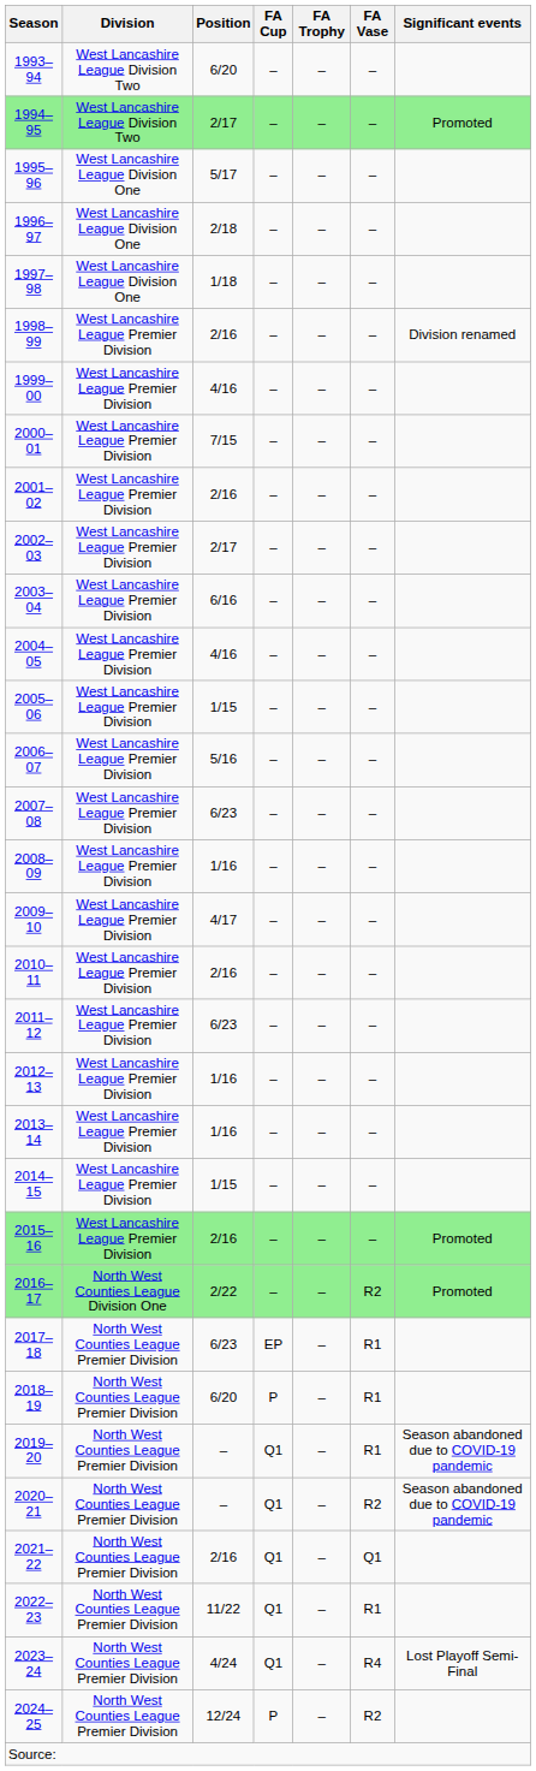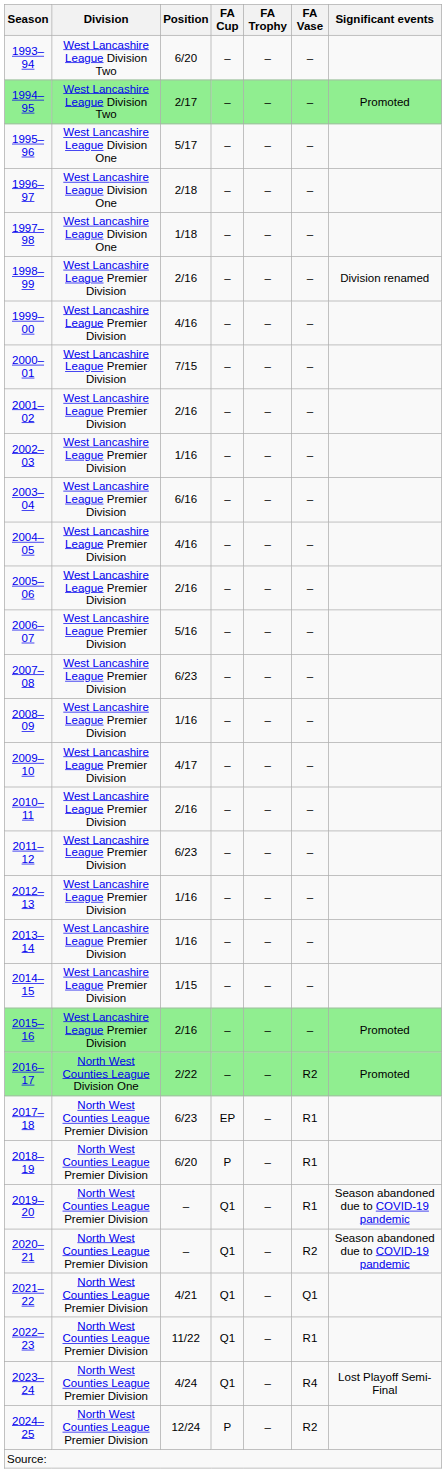 <table class="wikitable mw-collapsible mw-collapsed collapsible autocollapse" style="text-align:center">
 <tr>
 <th>Season</th>
 <th>Division</th>
 <th>Position</th>
 <th>FA Cup</th>
 <th>FA Trophy</th>
 <th>FA Vase</th>
 <th>Significant events</th>
 </tr>
 <tr>
 <td><a href='#'>1993–94</a></td>
 <td><a href='#'>West Lancashire League</a> Division Two</td>
 <td>6/20</td>
 <td>–</td>
 <td>–</td>
 <td>–</td>
 <td></td>
 </tr>
 <tr style="background: #90EE90">
 <td><a href='#'>1994–95</a></td>
 <td><a href='#'>West Lancashire League</a> Division Two</td>
 <td>2/17</td>
 <td>–</td>
 <td>–</td>
 <td>–</td>
 <td>Promoted</td>
 </tr>
 <tr>
 <td><a href='#'>1995–96</a></td>
 <td><a href='#'>West Lancashire League</a> Division One</td>
 <td>5/17</td>
 <td>–</td>
 <td>–</td>
 <td>–</td>
 <td></td>
 </tr>
 <tr>
 <td><a href='#'>1996–97</a></td>
 <td><a href='#'>West Lancashire League</a> Division One</td>
 <td>2/18</td>
 <td>–</td>
 <td>–</td>
 <td>–</td>
 <td></td>
 </tr>
 <tr>
 <td><a href='#'>1997–98</a></td>
 <td><a href='#'>West Lancashire League</a> Division One</td>
 <td>1/18</td>
 <td>–</td>
 <td>–</td>
 <td>–</td>
 <td></td>
 </tr>
 <tr>
 <td><a href='#'>1998–99</a></td>
 <td><a href='#'>West Lancashire League</a> Premier Division</td>
 <td>2/16</td>
 <td>–</td>
 <td>–</td>
 <td>–</td>
 <td>Division renamed</td>
 </tr>
 <tr>
 <td><a href='#'>1999–00</a></td>
 <td><a href='#'>West Lancashire League</a> Premier Division</td>
 <td>4/16</td>
 <td>–</td>
 <td>–</td>
 <td>–</td>
 <td></td>
 </tr>
 <tr>
 <td><a href='#'>2000–01</a></td>
 <td><a href='#'>West Lancashire League</a> Premier Division</td>
 <td>7/15</td>
 <td>–</td>
 <td>–</td>
 <td>–</td>
 <td></td>
 </tr>
 <tr>
 <td><a href='#'>2001–02</a></td>
 <td><a href='#'>West Lancashire League</a> Premier Division</td>
 <td>2/16</td>
 <td>–</td>
 <td>–</td>
 <td>–</td>
 <td></td>
 </tr>
 <tr>
 <td><a href='#'>2002–03</a></td>
 <td><a href='#'>West Lancashire League</a> Premier Division</td>
-<td>2/17</td>
+<td>1/16</td>
 <td>–</td>
 <td>–</td>
 <td>–</td>
 <td></td>
 </tr>
 <tr>
 <td><a href='#'>2003–04</a></td>
 <td><a href='#'>West Lancashire League</a> Premier Division</td>
 <td>6/16</td>
 <td>–</td>
 <td>–</td>
 <td>–</td>
 <td></td>
 </tr>
 <tr>
 <td><a href='#'>2004–05</a></td>
 <td><a href='#'>West Lancashire League</a> Premier Division</td>
 <td>4/16</td>
 <td>–</td>
 <td>–</td>
 <td>–</td>
 <td></td>
 </tr>
 <tr>
 <td><a href='#'>2005–06</a></td>
 <td><a href='#'>West Lancashire League</a> Premier Division</td>
-<td>1/15</td>
+<td>2/16</td>
 <td>–</td>
 <td>–</td>
 <td>–</td>
 <td></td>
 </tr>
 <tr>
 <td><a href='#'>2006–07</a></td>
 <td><a href='#'>West Lancashire League</a> Premier Division</td>
 <td>5/16</td>
 <td>–</td>
 <td>–</td>
 <td>–</td>
 <td></td>
 </tr>
 <tr>
 <td><a href='#'>2007–08</a></td>
 <td><a href='#'>West Lancashire League</a> Premier Division</td>
 <td>6/23</td>
 <td>–</td>
 <td>–</td>
 <td>–</td>
 <td></td>
 </tr>
 <tr>
 <td><a href='#'>2008–09</a></td>
 <td><a href='#'>West Lancashire League</a> Premier Division</td>
 <td>1/16</td>
 <td>–</td>
 <td>–</td>
 <td>–</td>
 <td></td>
 </tr>
 <tr>
 <td><a href='#'>2009–10</a></td>
 <td><a href='#'>West Lancashire League</a> Premier Division</td>
 <td>4/17</td>
 <td>–</td>
 <td>–</td>
 <td>–</td>
 <td></td>
 </tr>
 <tr>
 <td><a href='#'>2010–11</a></td>
 <td><a href='#'>West Lancashire League</a> Premier Division</td>
 <td>2/16</td>
 <td>–</td>
 <td>–</td>
 <td>–</td>
 <td></td>
 </tr>
 <tr>
 <td><a href='#'>2011–12</a></td>
 <td><a href='#'>West Lancashire League</a> Premier Division</td>
 <td>6/23</td>
 <td>–</td>
 <td>–</td>
 <td>–</td>
 <td></td>
 </tr>
 <tr>
 <td><a href='#'>2012–13</a></td>
 <td><a href='#'>West Lancashire League</a> Premier Division</td>
 <td>1/16</td>
 <td>–</td>
 <td>–</td>
 <td>–</td>
 <td></td>
 </tr>
 <tr>
 <td><a href='#'>2013–14</a></td>
 <td><a href='#'>West Lancashire League</a> Premier Division</td>
 <td>1/16</td>
 <td>–</td>
 <td>–</td>
 <td>–</td>
 <td></td>
 </tr>
 <tr>
 <td><a href='#'>2014–15</a></td>
 <td><a href='#'>West Lancashire League</a> Premier Division</td>
 <td>1/15</td>
 <td>–</td>
 <td>–</td>
 <td>–</td>
 <td></td>
 </tr>
 <tr style="background: #90EE90">
 <td><a href='#'>2015–16</a></td>
 <td><a href='#'>West Lancashire League</a> Premier Division</td>
 <td>2/16</td>
 <td>–</td>
 <td>–</td>
 <td>–</td>
 <td>Promoted</td>
 </tr>
 <tr style="background: #90EE90">
 <td><a href='#'>2016–17</a></td>
 <td><a href='#'>North West Counties League</a> Division One</td>
 <td>2/22</td>
 <td>–</td>
 <td>–</td>
 <td>R2</td>
 <td>Promoted</td>
 </tr>
 <tr>
 <td><a href='#'>2017–18</a></td>
 <td><a href='#'>North West Counties League</a> Premier Division</td>
 <td>6/23</td>
 <td>EP</td>
 <td>–</td>
 <td>R1</td>
 <td></td>
 </tr>
 <tr>
 <td><a href='#'>2018–19</a></td>
 <td><a href='#'>North West Counties League</a> Premier Division</td>
 <td>6/20</td>
 <td>P</td>
 <td>–</td>
 <td>R1</td>
 <td></td>
 </tr>
 <tr>
 <td><a href='#'>2019–20</a></td>
 <td><a href='#'>North West Counties League</a> Premier Division</td>
 <td>–</td>
 <td>Q1</td>
 <td>–</td>
 <td>R1</td>
 <td>Season abandoned due to <a href='#'>COVID-19 pandemic</a></td>
 </tr>
 <tr>
 <td><a href='#'>2020–21</a></td>
 <td><a href='#'>North West Counties League</a> Premier Division</td>
 <td>–</td>
 <td>Q1</td>
 <td>–</td>
 <td>R2</td>
 <td>Season abandoned due to <a href='#'>COVID-19 pandemic</a></td>
 </tr>
 <tr>
 <td><a href='#'>2021–22</a></td>
 <td><a href='#'>North West Counties League</a> Premier Division</td>
-<td>2/16</td>
+<td>4/21</td>
 <td>Q1</td>
 <td>–</td>
 <td>Q1</td>
 </tr>
 <tr>
 <td><a href='#'>2022–23</a></td>
 <td><a href='#'>North West Counties League</a> Premier Division</td>
 <td>11/22</td>
 <td>Q1</td>
 <td>–</td>
 <td>R1</td>
 <td></td>
 </tr>
 <tr>
 <td><a href='#'>2023–24</a></td>
 <td><a href='#'>North West Counties League</a> Premier Division</td>
 <td>4/24</td>
 <td>Q1</td>
 <td>–</td>
 <td>R4</td>
 <td>Lost Playoff Semi-Final</td>
 </tr>
 <tr>
 <td><a href='#'>2024–25</a></td>
 <td><a href='#'>North West Counties League</a> Premier Division</td>
 <td>12/24</td>
 <td>P</td>
 <td>–</td>
 <td>R2</td>
 <td></td>
 </tr>
 <tr>
 <td colspan="7" align="left">Source: </td>
 </tr>
 </table>
